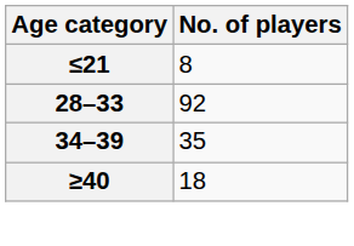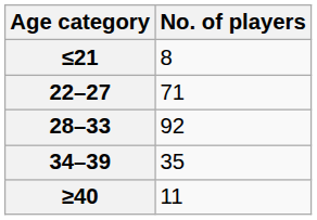 <table class="wikitable">
 <tr>
 <th>Age category</th>
 <th>No. of players</th>
 </tr>
 <tr>
 <th>≤21</th>
 <td>8</td>
+</tr>
+<tr>
+<th>22–27</th>
+<td>71</td>
 </tr>
 <tr>
 <th>28–33</th>
 <td>92</td>
 </tr>
 <tr>
 <th>34–39</th>
 <td>35</td>
 </tr>
 <tr>
 <th>≥40</th>
-<td>18</td>
+<td>11</td>
 </tr>
 </table>
